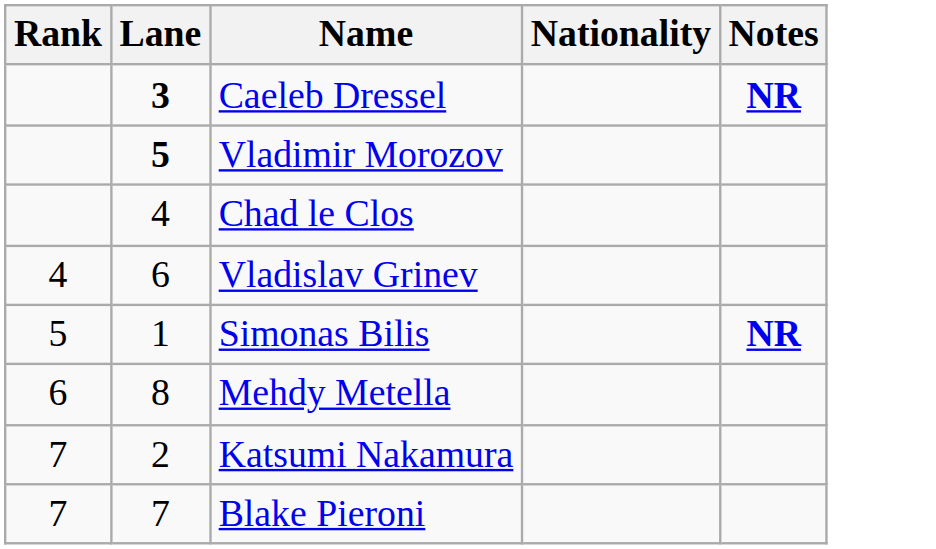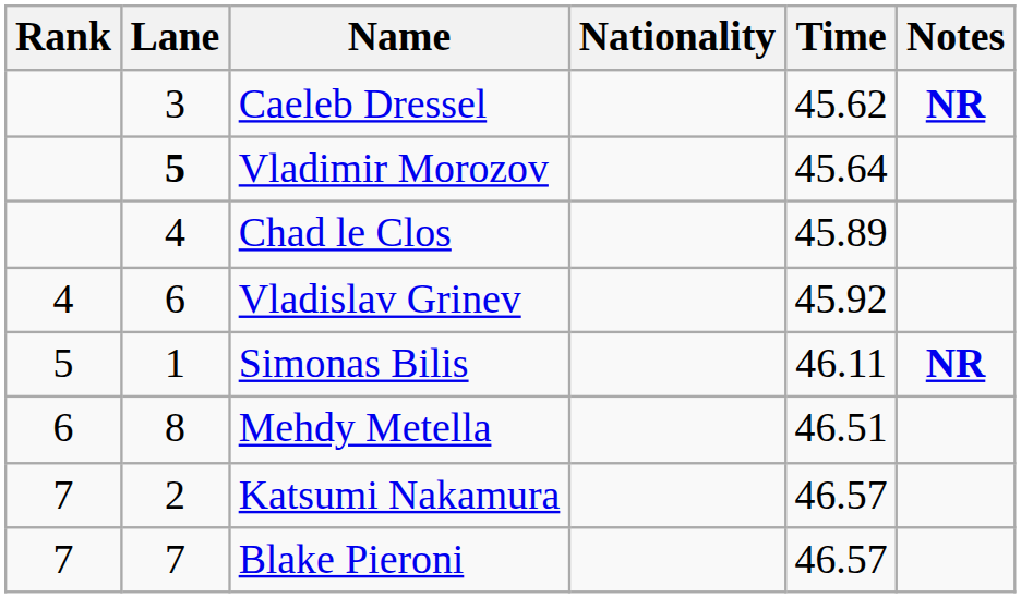 <table class="wikitable sortable" style="text-align:center">
 <tr>
 <th>Rank</th>
 <th>Lane</th>
 <th>Name</th>
 <th>Nationality</th>
+<th>Time</th>
 <th>Notes</th>
 </tr>
 <tr>
 <td></td>
-<td><strong>3</strong></td>
+<td>3</td>
 <td align=left><a href='#'>Caeleb Dressel</a></td>
 <td align=left></td>
+<td>45.62</td>
 <td><strong><a href='#'>NR</a></strong></td>
 </tr>
 <tr>
 <td></td>
 <td><strong>5</strong></td>
 <td align=left><a href='#'>Vladimir Morozov</a></td>
 <td align=left></td>
+<td>45.64</td>
 <td></td>
 </tr>
 <tr>
 <td></td>
 <td>4</td>
 <td align=left><a href='#'>Chad le Clos</a></td>
 <td align=left></td>
+<td>45.89</td>
 <td></td>
 </tr>
 <tr>
 <td>4</td>
 <td>6</td>
 <td align=left><a href='#'>Vladislav Grinev</a></td>
 <td align=left></td>
+<td>45.92</td>
 <td></td>
 </tr>
 <tr>
 <td>5</td>
 <td>1</td>
 <td align=left><a href='#'>Simonas Bilis</a></td>
 <td align=left></td>
+<td>46.11</td>
 <td><strong><a href='#'>NR</a></strong></td>
 </tr>
 <tr>
 <td>6</td>
 <td>8</td>
 <td align=left><a href='#'>Mehdy Metella</a></td>
 <td align=left></td>
+<td>46.51</td>
 <td></td>
 </tr>
 <tr>
 <td>7</td>
 <td>2</td>
 <td align=left><a href='#'>Katsumi Nakamura</a></td>
 <td align=left></td>
+<td>46.57</td>
 <td></td>
 </tr>
 <tr>
 <td>7</td>
 <td>7</td>
 <td align=left><a href='#'>Blake Pieroni</a></td>
 <td align=left></td>
+<td>46.57</td>
 <td></td>
 </tr>
 </table>
